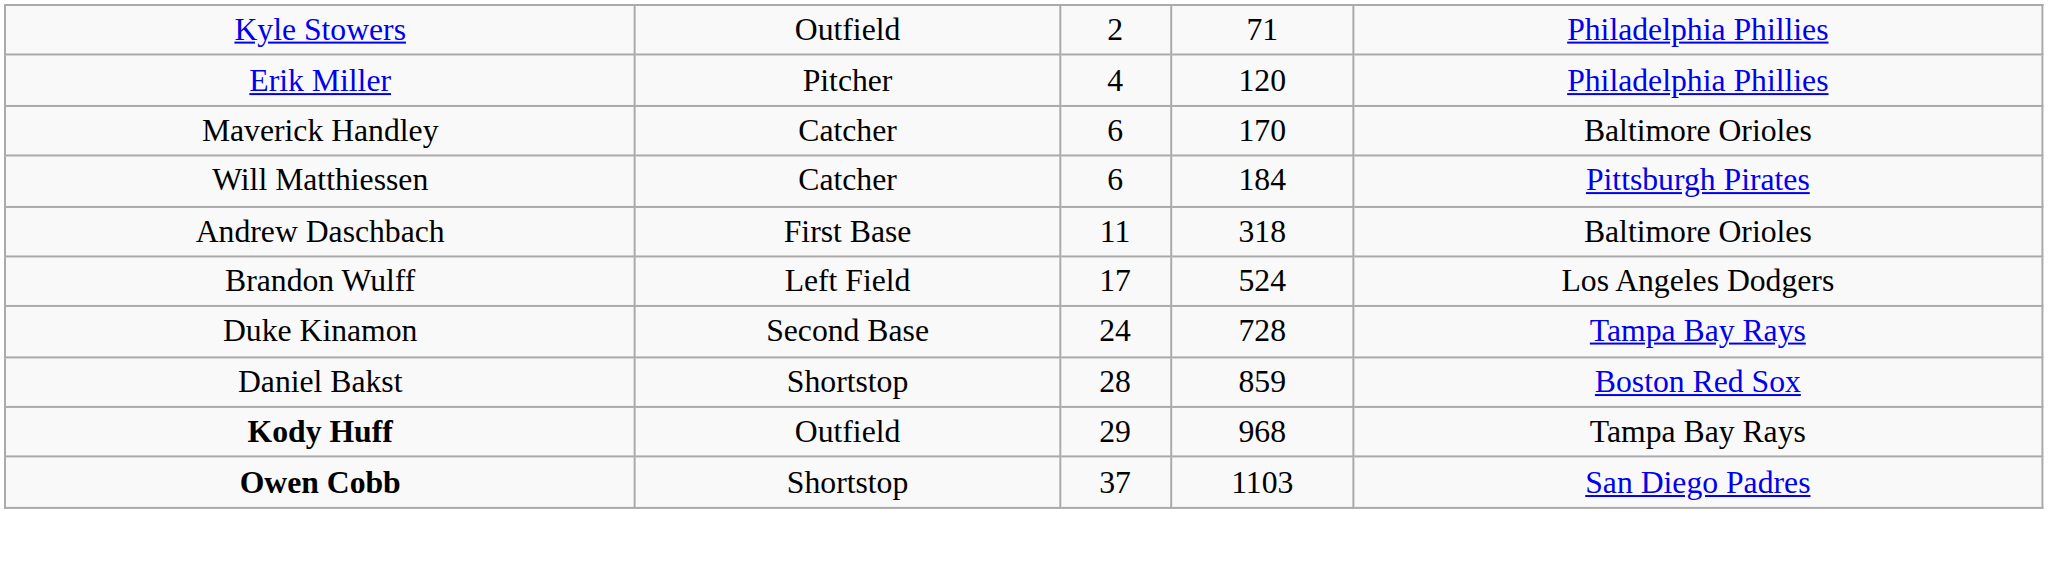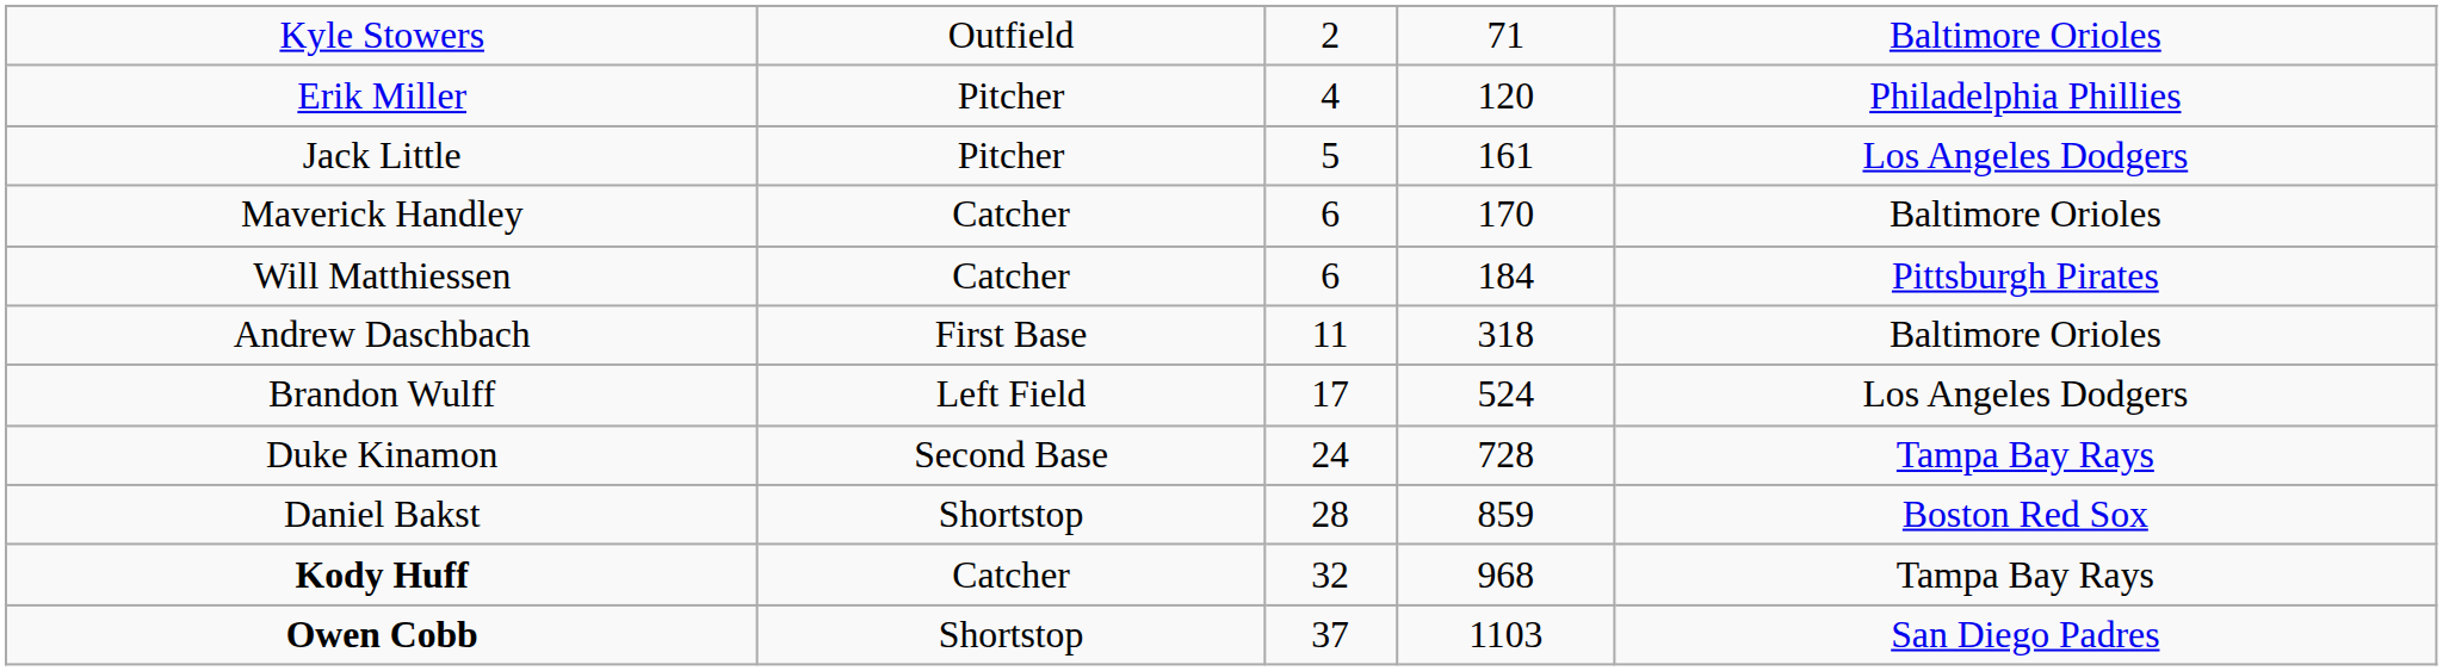 <table class="wikitable" width="65%">
 <tr align="center">
 </tr>
 <tr align="center" bgcolor="">
 <td><a href='#'>Kyle Stowers</a></td>
 <td>Outfield</td>
 <td>2</td>
 <td>71</td>
-<td><a href='#'>Philadelphia Phillies</a></td>
+<td><a href='#'>Baltimore Orioles</a></td>
 </tr>
 <tr align="center" bgcolor="">
 <td><a href='#'>Erik Miller</a></td>
 <td>Pitcher</td>
 <td>4</td>
 <td>120</td>
 <td><a href='#'>Philadelphia Phillies</a></td>
+</tr>
+<tr align="center" bgcolor="">
+<td>Jack Little</td>
+<td>Pitcher</td>
+<td>5</td>
+<td>161</td>
+<td><a href='#'>Los Angeles Dodgers</a></td>
 </tr>
 <tr align="center" bgcolor="">
 <td>Maverick Handley</td>
 <td>Catcher</td>
 <td>6</td>
 <td>170</td>
 <td>Baltimore Orioles</td>
 </tr>
 <tr align="center" bgcolor="">
 <td>Will Matthiessen</td>
 <td>Catcher</td>
 <td>6</td>
 <td>184</td>
 <td><a href='#'>Pittsburgh Pirates</a></td>
 </tr>
 <tr align="center" bgcolor="">
 <td>Andrew Daschbach</td>
 <td>First Base</td>
 <td>11</td>
 <td>318</td>
 <td>Baltimore Orioles</td>
 </tr>
 <tr align="center" bgcolor="">
 <td>Brandon Wulff</td>
 <td>Left Field</td>
 <td>17</td>
 <td>524</td>
 <td>Los Angeles Dodgers</td>
 </tr>
 <tr align="center" bgcolor="">
 <td>Duke Kinamon</td>
 <td>Second Base</td>
 <td>24</td>
 <td>728</td>
 <td><a href='#'>Tampa Bay Rays</a></td>
 </tr>
 <tr align="center" bgcolor="">
 <td>Daniel Bakst</td>
 <td>Shortstop</td>
 <td>28</td>
 <td>859</td>
 <td><a href='#'>Boston Red Sox</a></td>
 </tr>
 <tr align="center" bgcolor="">
 <td><strong>Kody Huff</strong></td>
-<td>Outfield</td>
-<td>29</td>
+<td>Catcher</td>
+<td>32</td>
 <td>968</td>
 <td>Tampa Bay Rays</td>
 </tr>
 <tr align="center" bgcolor="">
 <td><strong>Owen Cobb</strong></td>
 <td>Shortstop</td>
 <td>37</td>
 <td>1103</td>
 <td><a href='#'>San Diego Padres</a></td>
 </tr>
 </table>
